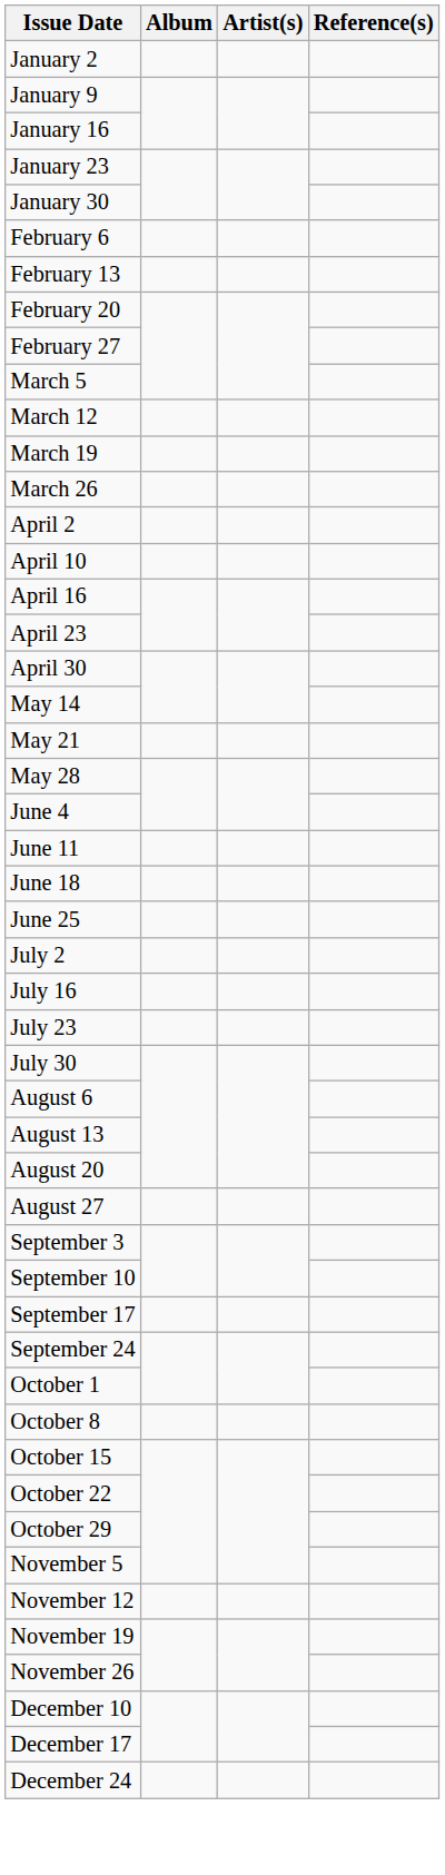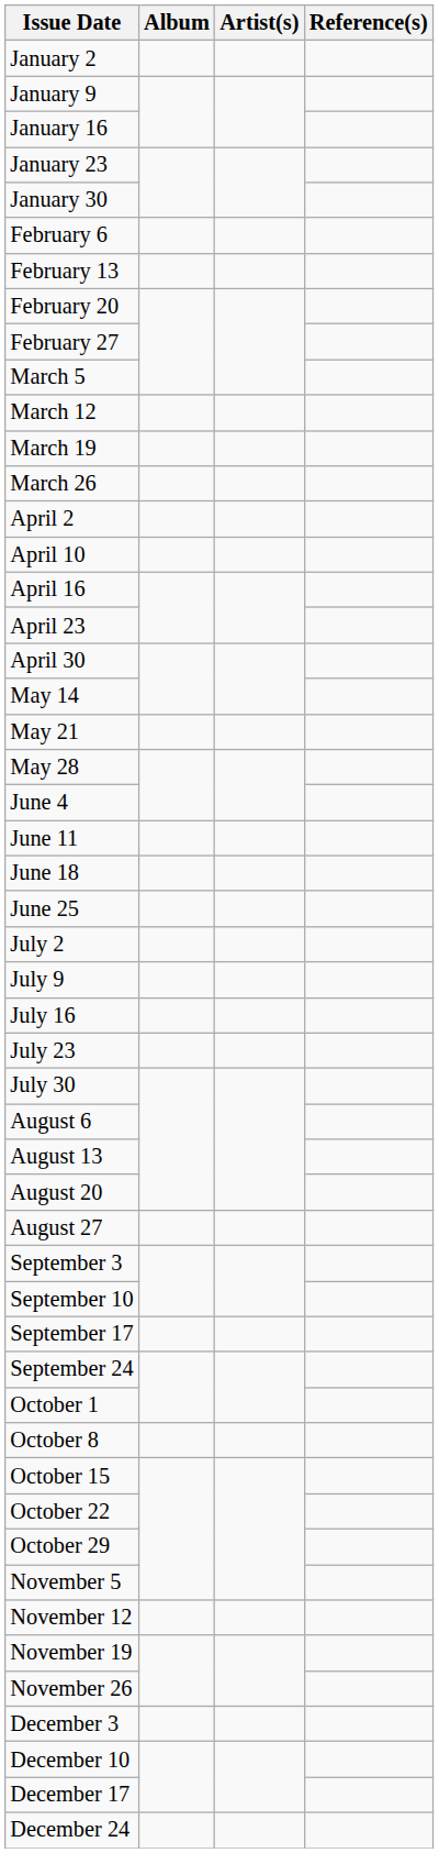 <table class="wikitable">
 <tr>
 <th style="text-align: center;">Issue Date</th>
 <th style="text-align: center;">Album</th>
 <th style="text-align: center;">Artist(s)</th>
 <th style="text-align: center;">Reference(s)</th>
 </tr>
 <tr>
 <td>January 2</td>
 <td rowspan=1><em></em></td>
 <td rowspan=1></td>
 <td></td>
 </tr>
 <tr>
 <td>January 9</td>
 <td rowspan=2><em></em></td>
 <td rowspan=2></td>
 <td></td>
 </tr>
 <tr>
 <td>January 16</td>
 <td></td>
 </tr>
 <tr>
 <td>January 23</td>
 <td rowspan=2><em></em></td>
 <td rowspan=2></td>
 <td></td>
 </tr>
 <tr>
 <td>January 30</td>
 <td></td>
 </tr>
 <tr>
 <td>February 6</td>
 <td rowspan=1><em></em></td>
 <td rowspan=1></td>
 <td></td>
 </tr>
 <tr>
 <td>February 13</td>
 <td rowspan=1><em></em></td>
 <td rowspan=1></td>
 <td></td>
 </tr>
 <tr>
 <td>February 20</td>
 <td rowspan=3><em></em></td>
 <td rowspan=3></td>
 <td></td>
 </tr>
 <tr>
 <td>February 27</td>
 <td></td>
 </tr>
 <tr>
 <td>March 5</td>
 <td></td>
 </tr>
 <tr>
 <td>March 12</td>
 <td rowspan=1><em></em></td>
 <td rowspan=1></td>
 <td></td>
 </tr>
 <tr>
 <td>March 19</td>
 <td rowspan=1><em></em></td>
 <td rowspan=1></td>
 <td></td>
 </tr>
 <tr>
 <td>March 26</td>
 <td rowspan=1><em></em></td>
 <td rowspan=1></td>
 <td></td>
 </tr>
 <tr>
 <td>April 2</td>
 <td rowspan=1><em></em></td>
 <td rowspan=1></td>
 <td></td>
 </tr>
 <tr>
 <td>April 10</td>
 <td rowspan=1><em></em></td>
 <td rowspan=1></td>
 <td></td>
 </tr>
 <tr>
 <td>April 16</td>
 <td rowspan=2><em></em></td>
 <td rowspan=2></td>
 <td></td>
 </tr>
 <tr>
 <td>April 23</td>
 <td></td>
 </tr>
 <tr>
 <td>April 30</td>
 <td rowspan=2><em></em></td>
 <td rowspan=2></td>
 <td></td>
 </tr>
 <tr>
 <td>May 14</td>
 <td></td>
 </tr>
 <tr>
 <td>May 21</td>
 <td rowspan=1><em></em></td>
 <td rowspan=1></td>
 <td></td>
 </tr>
 <tr>
 <td>May 28</td>
 <td rowspan=2><em></em></td>
 <td rowspan=2></td>
 <td></td>
 </tr>
 <tr>
 <td>June 4</td>
 <td></td>
 </tr>
 <tr>
 <td>June 11</td>
 <td rowspan=1><em></em></td>
 <td rowspan=1></td>
 <td></td>
 </tr>
 <tr>
 <td>June 18</td>
 <td rowspan=1><em></em></td>
 <td rowspan=1></td>
 <td></td>
 </tr>
 <tr>
 <td>June 25</td>
 <td rowspan=1><em></em></td>
 <td rowspan=1></td>
 <td></td>
 </tr>
 <tr>
 <td>July 2</td>
 <td rowspan=1><em></em></td>
 <td rowspan=1></td>
 <td></td>
 </tr>
 <tr>
+<td>July 9</td>
+<td rowspan=1><em></em></td>
+<td rowspan=1></td>
+<td></td>
+</tr>
+<tr>
 <td>July 16</td>
 <td rowspan=1><em></em></td>
 <td rowspan=1></td>
 <td></td>
 </tr>
 <tr>
 <td>July 23</td>
 <td rowspan=1><em></em></td>
 <td rowspan=1></td>
 <td></td>
 </tr>
 <tr>
 <td>July 30</td>
 <td rowspan=4><em></em></td>
 <td rowspan=4></td>
 <td></td>
 </tr>
 <tr>
 <td>August 6</td>
 <td></td>
 </tr>
 <tr>
 <td>August 13</td>
 <td></td>
 </tr>
 <tr>
 <td>August 20</td>
 <td></td>
 </tr>
 <tr>
 <td>August 27</td>
 <td rowspan=1><em></em></td>
 <td rowspan=1></td>
 <td></td>
 </tr>
 <tr>
 <td>September 3</td>
 <td rowspan=2><em></em></td>
 <td rowspan=2></td>
 <td></td>
 </tr>
 <tr>
 <td>September 10</td>
 <td></td>
 </tr>
 <tr>
 <td>September 17</td>
 <td rowspan=1><em></em></td>
 <td rowspan=1></td>
 <td></td>
 </tr>
 <tr>
 <td>September 24</td>
 <td rowspan=2><em></em></td>
 <td rowspan=2></td>
 <td></td>
 </tr>
 <tr>
 <td>October 1</td>
 <td></td>
 </tr>
 <tr>
 <td>October 8</td>
 <td rowspan=1><em></em></td>
 <td rowspan=1></td>
 <td></td>
 </tr>
 <tr>
 <td>October 15</td>
 <td rowspan=4><em></em></td>
 <td rowspan=4></td>
 <td></td>
 </tr>
 <tr>
 <td>October 22</td>
 <td></td>
 </tr>
 <tr>
 <td>October 29</td>
 <td></td>
 </tr>
 <tr>
 <td>November 5</td>
 <td></td>
 </tr>
 <tr>
 <td>November 12</td>
 <td rowspan=1><em></em></td>
 <td rowspan=1></td>
 <td></td>
 </tr>
 <tr>
 <td>November 19</td>
 <td rowspan=2><em></em></td>
 <td rowspan=2></td>
 <td></td>
 </tr>
 <tr>
 <td>November 26</td>
 <td></td>
 </tr>
 <tr>
+<td>December 3</td>
+<td rowspan=1><em></em></td>
+<td rowspan=1></td>
+<td></td>
+</tr>
+<tr>
 <td>December 10</td>
 <td rowspan=2><em></em></td>
 <td rowspan=2></td>
 <td></td>
 </tr>
 <tr>
 <td>December 17</td>
 <td></td>
 </tr>
 <tr>
 <td>December 24</td>
 <td rowspan=1><em></em></td>
 <td rowspan=1></td>
 <td></td>
 </tr>
 </table>
